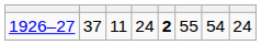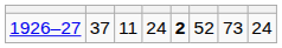 <table class="wikitable">
 <tr>
 <th></th>
 <th></th>
 <th></th>
 <th></th>
 <th></th>
 <th></th>
 <th></th>
 <th></th>
 </tr>
 <tr>
 <td><a href='#'>1926–27</a></td>
 <td>37</td>
 <td>11</td>
 <td>24</td>
 <td><strong>2</strong></td>
-<td>55</td>
-<td>54</td>
+<td>52</td>
+<td>73</td>
 <td>24</td>
 </tr>
 </table>
